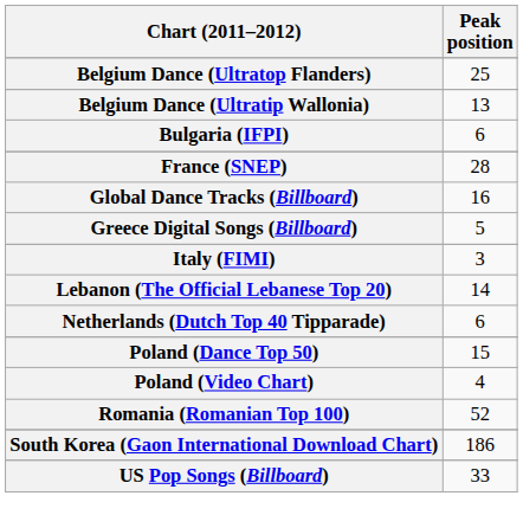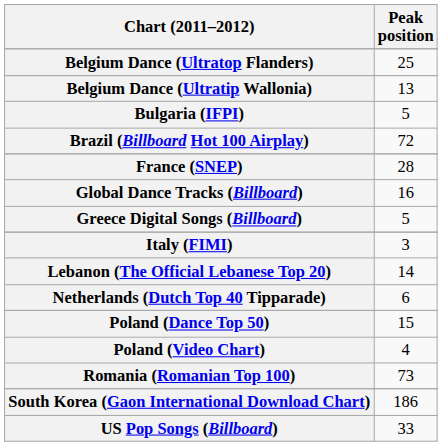 <table class="wikitable sortable plainrowheaders" style="text-align:center;">
 <tr>
 <th>Chart (2011–2012)</th>
 <th>Peak<br>position</th>
 </tr>
 <tr>
 </tr>
 <tr>
 </tr>
 <tr>
 <th scope="row">Belgium Dance (<a href='#'>Ultratop</a> Flanders)</th>
 <td style="text-align:center;">25</td>
 </tr>
 <tr>
 </tr>
 <tr>
 <th scope="row">Belgium Dance (<a href='#'>Ultratip</a> Wallonia)</th>
 <td style="text-align:center;">13</td>
 </tr>
 <tr>
 <th scope="row">Bulgaria (<a href='#'>IFPI</a>)</th>
-<td>6</td>
+<td>5</td>
+</tr>
+<tr>
+<th scope="row">Brazil (<em><a href='#'>Billboard</a></em> <a href='#'>Hot 100 Airplay</a>)</th>
+<td style="text-align:center;">72</td>
 </tr>
 <tr>
 </tr>
 <tr>
 </tr>
 <tr>
 </tr>
 <tr>
 <th scope="row">France (<a href='#'>SNEP</a>)</th>
 <td style="text-align:center;">28</td>
 </tr>
 <tr>
 <th scope="row">Global Dance Tracks (<em><a href='#'>Billboard</a></em>)</th>
 <td style="text-align:center;">16</td>
 </tr>
 <tr>
 <th scope="row">Greece Digital Songs (<em><a href='#'>Billboard</a></em>)</th>
 <td>5</td>
 </tr>
 <tr>
 </tr>
 <tr>
 <th scope="row">Italy (<a href='#'>FIMI</a>)</th>
 <td style="text-align:center;">3</td>
 </tr>
 <tr>
 <th scope="row">Lebanon (<a href='#'>The Official Lebanese Top 20</a>)</th>
 <td style="text-align:center;">14</td>
 </tr>
 <tr>
 <th scope="row">Netherlands (<a href='#'>Dutch Top 40</a> Tipparade)</th>
 <td style="text-align:center;">6</td>
 </tr>
 <tr>
 </tr>
 <tr>
 <th scope="row">Poland (<a href='#'>Dance Top 50</a>)</th>
 <td style="text-align:center;">15</td>
 </tr>
 <tr>
 <th scope="row">Poland (<a href='#'>Video Chart</a>)</th>
 <td align=center>4</td>
 </tr>
 <tr>
 <th scope="row">Romania (<a href='#'>Romanian Top 100</a>)</th>
-<td align="center">52</td>
+<td align="center">73</td>
 </tr>
 <tr>
 </tr>
 <tr>
 </tr>
 <tr>
 <th scope="row">South Korea (<a href='#'>Gaon International Download Chart</a>)</th>
 <td style="text-align:center;">186</td>
 </tr>
 <tr>
 </tr>
 <tr>
 </tr>
 <tr>
 </tr>
 <tr>
 </tr>
 <tr>
 </tr>
 <tr>
 </tr>
 <tr>
 </tr>
 <tr>
 </tr>
 <tr>
 </tr>
 <tr>
 <th scope="row">US <a href='#'>Pop Songs</a> (<em><a href='#'>Billboard</a></em>)</th>
 <td style="text-align:center;">33</td>
 </tr>
 </table>
